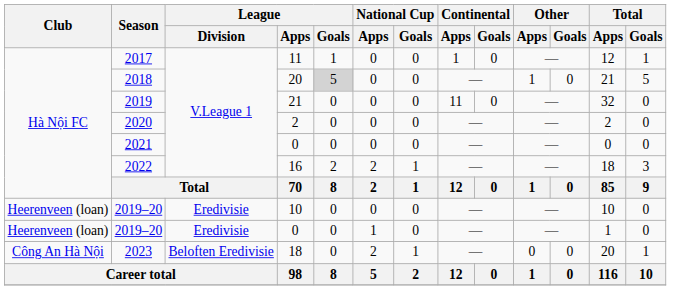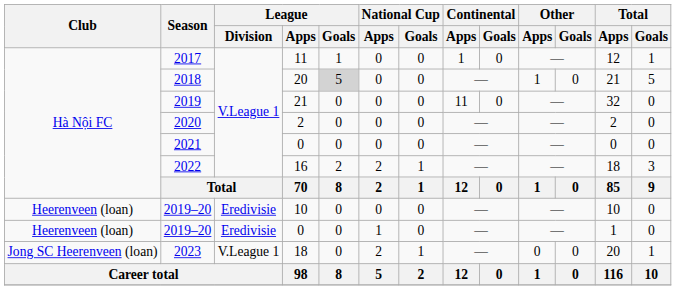 <table class="wikitable" style="text-align:center">
 <tr>
 <th rowspan=2>Club</th>
 <th rowspan=2>Season</th>
 <th colspan=3>League</th>
 <th colspan=2>National Cup</th>
 <th colspan=2>Continental</th>
 <th colspan=2>Other</th>
 <th colspan=2>Total</th>
 </tr>
 <tr>
 <th>Division</th>
 <th>Apps</th>
 <th>Goals</th>
 <th>Apps</th>
 <th>Goals</th>
 <th>Apps</th>
 <th>Goals</th>
 <th>Apps</th>
 <th>Goals</th>
 <th>Apps</th>
 <th>Goals</th>
 </tr>
 <tr>
 <td rowspan="7"><a href='#'>Hà Nội FC</a></td>
 <td><a href='#'>2017</a></td>
 <td rowspan="6"><a href='#'>V.League 1</a></td>
 <td>11</td>
 <td>1</td>
 <td>0</td>
 <td>0</td>
 <td>1</td>
 <td>0</td>
 <td colspan="2">—</td>
 <td>12</td>
 <td>1</td>
 </tr>
 <tr>
 <td><a href='#'>2018</a></td>
 <td>20</td>
 <td style="background: lightgrey;">5</td>
 <td>0</td>
 <td>0</td>
 <td colspan="2">—</td>
 <td>1</td>
 <td>0</td>
 <td>21</td>
 <td>5</td>
 </tr>
 <tr>
 <td><a href='#'>2019</a></td>
 <td>21</td>
 <td>0</td>
 <td>0</td>
 <td>0</td>
 <td>11</td>
 <td>0</td>
 <td colspan="2">—</td>
 <td>32</td>
 <td>0</td>
 </tr>
 <tr>
 <td><a href='#'>2020</a></td>
 <td>2</td>
 <td>0</td>
 <td>0</td>
 <td>0</td>
 <td colspan="2">—</td>
 <td colspan="2">—</td>
 <td>2</td>
 <td>0</td>
 </tr>
 <tr>
 <td><a href='#'>2021</a></td>
 <td>0</td>
 <td>0</td>
 <td>0</td>
 <td>0</td>
 <td colspan="2">—</td>
 <td colspan="2">—</td>
 <td>0</td>
 <td>0</td>
 </tr>
 <tr>
 <td><a href='#'>2022</a></td>
 <td>16</td>
 <td>2</td>
 <td>2</td>
 <td>1</td>
 <td colspan="2">—</td>
 <td colspan="2">—</td>
 <td>18</td>
 <td>3</td>
 </tr>
 <tr>
 <th colspan="2">Total</th>
 <th>70</th>
 <th>8</th>
 <th>2</th>
 <th>1</th>
 <th>12</th>
 <th>0</th>
 <th>1</th>
 <th>0</th>
 <th>85</th>
 <th>9</th>
 </tr>
 <tr>
 <td><a href='#'>Heerenveen</a> (loan)</td>
 <td><a href='#'>2019–20</a></td>
 <td><a href='#'>Eredivisie</a></td>
 <td>10</td>
 <td>0</td>
 <td>0</td>
 <td>0</td>
 <td colspan="2">—</td>
 <td colspan="2">—</td>
 <td>10</td>
 <td>0</td>
 </tr>
 <tr>
 <td><a href='#'>Heerenveen</a> (loan)</td>
 <td><a href='#'>2019–20</a></td>
 <td><a href='#'>Eredivisie</a></td>
 <td>0</td>
 <td>0</td>
 <td>1</td>
 <td>0</td>
 <td colspan="2">—</td>
 <td colspan="2">—</td>
 <td>1</td>
 <td>0</td>
 </tr>
 <tr>
-<td><a href='#'>Công An Hà Nội</a></td>
+<td><a href='#'>Jong SC Heerenveen</a> (loan)</td>
 <td><a href='#'>2023</a></td>
-<td><a href='#'>Beloften Eredivisie</a></td>
+<td>V.League 1</td>
 <td>18</td>
 <td>0</td>
 <td>2</td>
 <td>1</td>
 <td colspan="2">—</td>
 <td>0</td>
 <td>0</td>
 <td>20</td>
 <td>1</td>
 </tr>
 <tr>
 <th colspan="3">Career total</th>
 <th>98</th>
 <th>8</th>
 <th>5</th>
 <th>2</th>
 <th>12</th>
 <th>0</th>
 <th>1</th>
 <th>0</th>
 <th>116</th>
 <th>10</th>
 </tr>
 <tr>
 </tr>
 </table>
